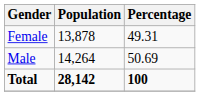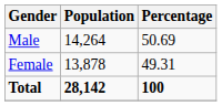 <table class="wikitable">
 <tr>
 <th>Gender</th>
 <th>Population</th>
 <th>Percentage</th>
 </tr>
 <tr>
+<td><a href='#'>Male</a></td>
+<td>14,264</td>
+<td>50.69</td>
+</tr>
+<tr>
 <td><a href='#'>Female</a></td>
 <td>13,878</td>
 <td>49.31</td>
-</tr>
-<tr>
-<td><a href='#'>Male</a></td>
-<td>14,264</td>
-<td>50.69</td>
 </tr>
 <tr>
 <td><strong>Total</strong></td>
 <td><strong>28,142</strong></td>
 <td><strong>100</strong></td>
 </tr>
 <tr>
 </tr>
 </table>
